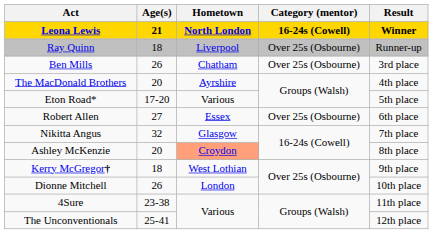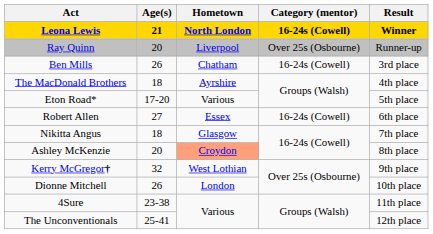 <table class="wikitable sortable" style="width:100%; text-align:center;">
 <tr>
 <th>Act</th>
 <th>Age(s)</th>
 <th>Hometown</th>
 <th>Category (mentor)</th>
 <th>Result</th>
 </tr>
 <tr bgcolor=gold>
 <td><strong><a href='#'>Leona Lewis</a></strong></td>
 <td><strong>21</strong></td>
 <td><strong><a href='#'>North London</a></strong></td>
 <td><strong>16-24s (Cowell)</strong></td>
 <td><strong>Winner</strong></td>
 </tr>
 <tr bgcolor=silver>
 <td><a href='#'>Ray Quinn</a></td>
-<td>18</td>
+<td>20</td>
 <td><a href='#'>Liverpool</a></td>
 <td>Over 25s (Osbourne)</td>
 <td>Runner-up</td>
 </tr>
 <tr>
 <td><a href='#'>Ben Mills</a></td>
 <td>26</td>
 <td><a href='#'>Chatham</a></td>
-<td>Over 25s (Osbourne)</td>
+<td>16-24s (Cowell)</td>
 <td>3rd place</td>
 </tr>
 <tr>
 <td><a href='#'>The MacDonald Brothers</a></td>
-<td>20</td>
+<td>18</td>
 <td><a href='#'>Ayrshire</a></td>
 <td rowspan="2">Groups (Walsh)</td>
 <td>4th place</td>
 </tr>
 <tr>
 <td>Eton Road*</td>
 <td>17-20</td>
 <td>Various</td>
 <td>5th place</td>
 </tr>
 <tr>
 <td>Robert Allen</td>
 <td>27</td>
 <td><a href='#'>Essex</a></td>
-<td>Over 25s (Osbourne)</td>
+<td>16-24s (Cowell)</td>
 <td>6th place</td>
 </tr>
 <tr>
 <td>Nikitta Angus</td>
-<td>32</td>
+<td>18</td>
 <td><a href='#'>Glasgow</a></td>
 <td rowspan="2">16-24s (Cowell)</td>
 <td>7th place</td>
 </tr>
 <tr>
 <td>Ashley McKenzie</td>
 <td>20</td>
 <td style="background: lightsalmon;"><a href='#'>Croydon</a></td>
 <td>8th place</td>
 </tr>
 <tr>
 <td><a href='#'>Kerry McGregor</a><strong>†</strong></td>
-<td>18</td>
+<td>32</td>
 <td><a href='#'>West Lothian</a></td>
 <td rowspan="2">Over 25s (Osbourne)</td>
 <td>9th place</td>
 </tr>
 <tr>
 <td>Dionne Mitchell</td>
 <td>26</td>
 <td><a href='#'>London</a></td>
 <td>10th place</td>
 </tr>
 <tr>
 <td>4Sure</td>
 <td>23-38</td>
 <td rowspan="2">Various</td>
 <td rowspan="2">Groups (Walsh)</td>
 <td>11th place</td>
 </tr>
 <tr>
 <td>The Unconventionals</td>
 <td>25-41</td>
 <td>12th place</td>
 </tr>
 </table>
